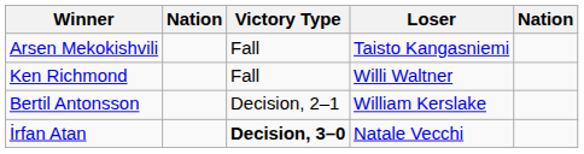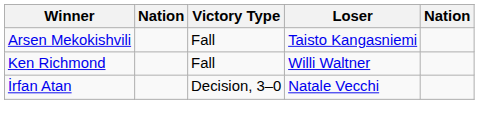 <table class="wikitable sortable" style="text-align:left;">
 <tr>
 <th>Winner</th>
 <th>Nation</th>
 <th>Victory Type</th>
 <th>Loser</th>
 <th>Nation</th>
 </tr>
 <tr>
 <td><a href='#'>Arsen Mekokishvili</a></td>
 <td></td>
 <td>Fall</td>
 <td><a href='#'>Taisto Kangasniemi</a></td>
 <td></td>
 </tr>
 <tr>
 <td><a href='#'>Ken Richmond</a></td>
 <td></td>
 <td>Fall</td>
 <td><a href='#'>Willi Waltner</a></td>
 <td></td>
 </tr>
 <tr>
-<td><a href='#'>Bertil Antonsson</a></td>
-<td></td>
-<td>Decision, 2–1</td>
-<td><a href='#'>William Kerslake</a></td>
-<td></td>
-</tr>
-<tr>
 <td><a href='#'>İrfan Atan</a></td>
 <td></td>
-<td><strong>Decision, 3–0</strong></td>
+<td>Decision, 3–0</td>
 <td><a href='#'>Natale Vecchi</a></td>
 <td></td>
 </tr>
 </table>
